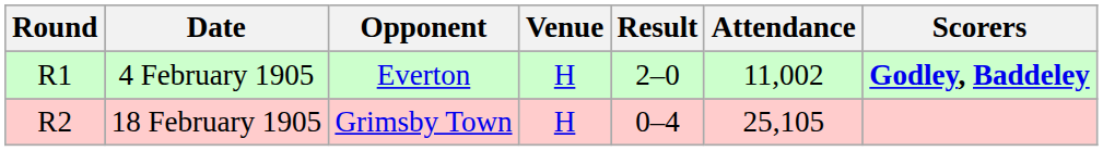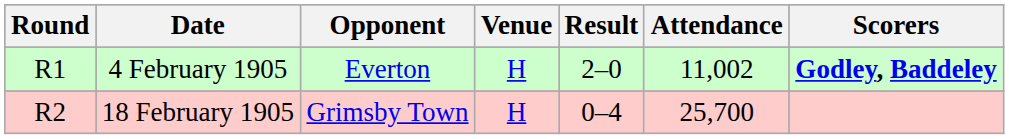 <table class="wikitable" style="font-size:100%; text-align:center">
 <tr>
 <th>Round</th>
 <th>Date</th>
 <th>Opponent</th>
 <th>Venue</th>
 <th>Result</th>
 <th>Attendance</th>
 <th>Scorers</th>
 </tr>
 <tr style="background-color: #CCFFCC;">
 <td>R1</td>
 <td>4 February 1905</td>
 <td><a href='#'>Everton</a></td>
 <td><a href='#'>H</a></td>
 <td>2–0</td>
 <td>11,002</td>
 <td><strong><a href='#'>Godley</a>, <a href='#'>Baddeley</a></strong></td>
 </tr>
 <tr style="background-color: #FFCCCC;">
 <td>R2</td>
 <td>18 February 1905</td>
 <td><a href='#'>Grimsby Town</a></td>
 <td><a href='#'>H</a></td>
 <td>0–4</td>
-<td>25,105</td>
+<td>25,700</td>
 <td></td>
 </tr>
 </table>
